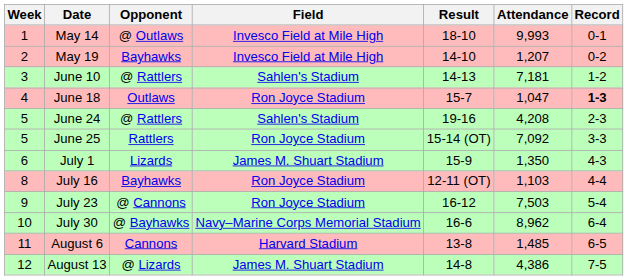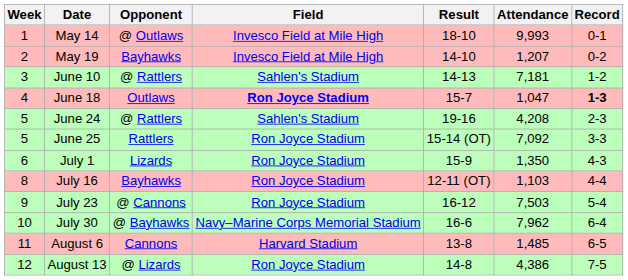 <table class="wikitable" style="text-align:center">
 <tr>
 <th>Week</th>
 <th>Date</th>
 <th>Opponent</th>
 <th>Field</th>
 <th>Result</th>
 <th>Attendance</th>
 <th>Record</th>
 </tr>
 <tr bgcolor="ffbbbb">
 <td>1</td>
 <td>May 14</td>
 <td>@ <a href='#'>Outlaws</a></td>
 <td><a href='#'>Invesco Field at Mile High</a></td>
 <td>18-10</td>
 <td>9,993</td>
 <td>0-1</td>
 </tr>
 <tr bgcolor="ffbbbb">
 <td>2</td>
 <td>May 19</td>
 <td><a href='#'>Bayhawks</a></td>
 <td><a href='#'>Invesco Field at Mile High</a></td>
 <td>14-10</td>
 <td>1,207</td>
 <td>0-2</td>
 </tr>
 <tr bgcolor="bbffbb">
 <td>3</td>
 <td>June 10</td>
 <td>@ <a href='#'>Rattlers</a></td>
 <td><a href='#'>Sahlen's Stadium</a></td>
 <td>14-13</td>
 <td>7,181</td>
 <td>1-2</td>
 </tr>
 <tr bgcolor="ffbbbb">
 <td>4</td>
 <td>June 18</td>
 <td><a href='#'>Outlaws</a></td>
-<td><a href='#'>Ron Joyce Stadium</a></td>
+<td><strong><a href='#'>Ron Joyce Stadium</a></strong></td>
 <td>15-7</td>
 <td>1,047</td>
 <td><strong>1-3</strong></td>
 </tr>
 <tr bgcolor="bbffbb">
 <td>5</td>
 <td>June 24</td>
 <td>@ <a href='#'>Rattlers</a></td>
 <td><a href='#'>Sahlen's Stadium</a></td>
 <td>19-16</td>
 <td>4,208</td>
 <td>2-3</td>
 </tr>
 <tr bgcolor="bbffbb">
 <td>5</td>
 <td>June 25</td>
 <td><a href='#'>Rattlers</a></td>
 <td><a href='#'>Ron Joyce Stadium</a></td>
 <td>15-14 (OT)</td>
 <td>7,092</td>
 <td>3-3</td>
 </tr>
 <tr bgcolor="bbffbb">
 <td>6</td>
 <td>July 1</td>
 <td><a href='#'>Lizards</a></td>
-<td><a href='#'>James M. Shuart Stadium</a></td>
+<td><a href='#'>Ron Joyce Stadium</a></td>
 <td>15-9</td>
 <td>1,350</td>
 <td>4-3</td>
 </tr>
 <tr bgcolor="ffbbbb">
 <td>8</td>
 <td>July 16</td>
 <td><a href='#'>Bayhawks</a></td>
 <td><a href='#'>Ron Joyce Stadium</a></td>
 <td>12-11 (OT)</td>
 <td>1,103</td>
 <td>4-4</td>
 </tr>
 <tr bgcolor="bbffbb">
 <td>9</td>
 <td>July 23</td>
 <td>@ <a href='#'>Cannons</a></td>
 <td><a href='#'>Ron Joyce Stadium</a></td>
 <td>16-12</td>
 <td>7,503</td>
 <td>5-4</td>
 </tr>
 <tr bgcolor="bbffbb">
 <td>10</td>
 <td>July 30</td>
 <td>@ <a href='#'>Bayhawks</a></td>
 <td><a href='#'>Navy–Marine Corps Memorial Stadium</a></td>
 <td>16-6</td>
-<td>8,962</td>
+<td>7,962</td>
 <td>6-4</td>
 </tr>
 <tr bgcolor="ffbbbb">
 <td>11</td>
 <td>August 6</td>
 <td><a href='#'>Cannons</a></td>
 <td><a href='#'>Harvard Stadium</a></td>
 <td>13-8</td>
 <td>1,485</td>
 <td>6-5</td>
 </tr>
 <tr bgcolor="bbffbb">
 <td>12</td>
 <td>August 13</td>
 <td>@ <a href='#'>Lizards</a></td>
-<td><a href='#'>James M. Shuart Stadium</a></td>
+<td><a href='#'>Ron Joyce Stadium</a></td>
 <td>14-8</td>
 <td>4,386</td>
 <td>7-5</td>
 </tr>
 </table>
